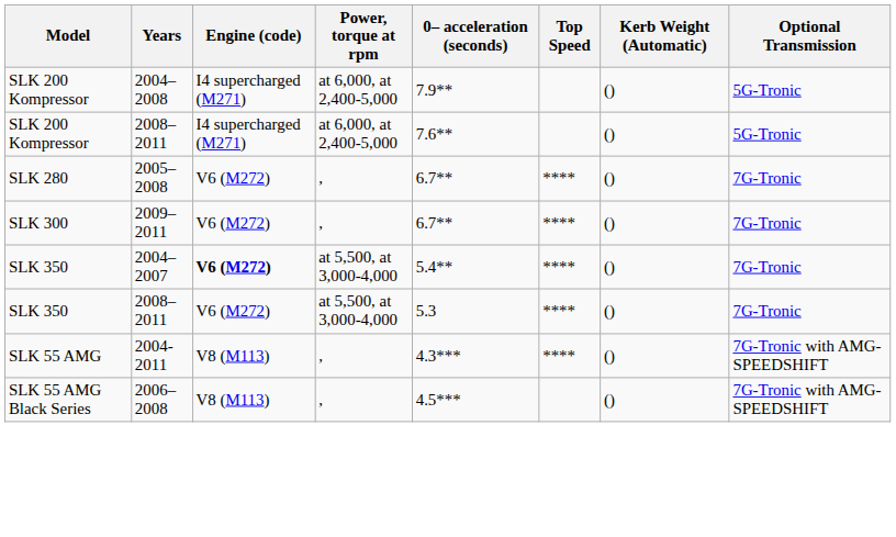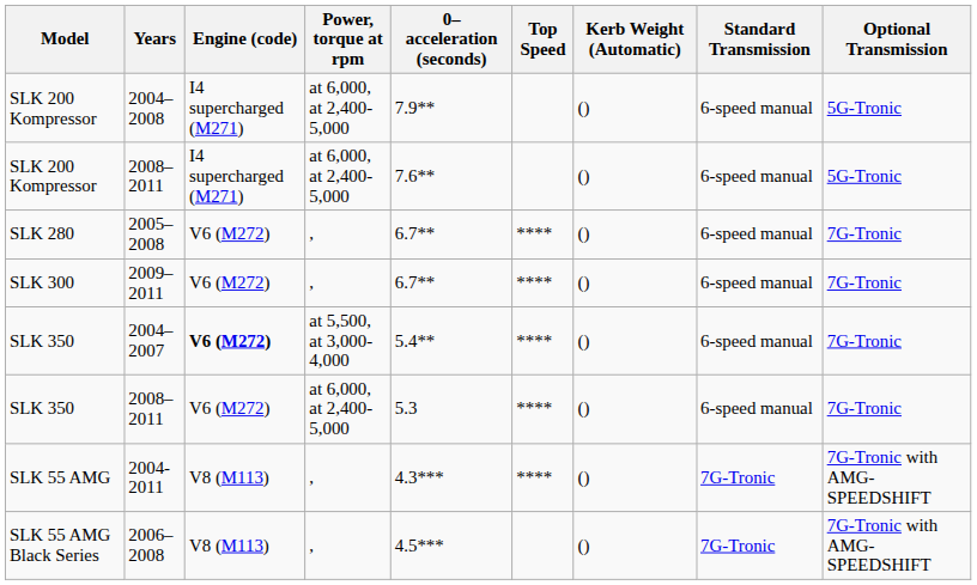 <table class=wikitable>
 <tr>
 <th>Model</th>
 <th>Years</th>
 <th>Engine (code)</th>
 <th>Power, torque at rpm</th>
 <th>0– acceleration (seconds)</th>
 <th>Top Speed</th>
 <th>Kerb Weight (Automatic)</th>
+<th>Standard Transmission</th>
 <th>Optional Transmission</th>
 </tr>
 <tr>
 <td>SLK 200 Kompressor</td>
 <td>2004–2008</td>
 <td> I4 supercharged (<a href='#'>M271</a>)</td>
 <td> at 6,000,  at 2,400-5,000</td>
 <td>7.9**</td>
 <td></td>
 <td> ()</td>
+<td>6-speed manual</td>
 <td><a href='#'>5G-Tronic</a></td>
 </tr>
 <tr>
 <td>SLK 200 Kompressor</td>
 <td>2008–2011</td>
 <td> I4 supercharged (<a href='#'>M271</a>)</td>
 <td> at 6,000,  at 2,400-5,000</td>
 <td>7.6**</td>
 <td></td>
 <td> ()</td>
+<td>6-speed manual</td>
 <td><a href='#'>5G-Tronic</a></td>
 </tr>
 <tr>
 <td>SLK 280</td>
 <td>2005–2008</td>
 <td> V6 (<a href='#'>M272</a>)</td>
 <td>, </td>
 <td>6.7**</td>
 <td>****</td>
 <td> ()</td>
+<td>6-speed manual</td>
 <td><a href='#'>7G-Tronic</a></td>
 </tr>
 <tr>
 <td>SLK 300</td>
 <td>2009–2011</td>
 <td> V6 (<a href='#'>M272</a>)</td>
 <td>, </td>
 <td>6.7**</td>
 <td>****</td>
 <td> ()</td>
+<td>6-speed manual</td>
 <td><a href='#'>7G-Tronic</a></td>
 </tr>
 <tr>
 <td>SLK 350</td>
 <td>2004–2007</td>
 <td><strong> V6 (<a href='#'>M272</a>)</strong></td>
 <td> at 5,500,  at 3,000-4,000</td>
 <td>5.4**</td>
 <td>****</td>
 <td> ()</td>
+<td>6-speed manual</td>
 <td><a href='#'>7G-Tronic</a></td>
 </tr>
 <tr>
 <td>SLK 350</td>
 <td>2008–2011</td>
 <td> V6 (<a href='#'>M272</a>)</td>
-<td> at 5,500,  at 3,000-4,000</td>
+<td> at 6,000,  at 2,400-5,000</td>
 <td>5.3</td>
 <td>****</td>
 <td> ()</td>
+<td>6-speed manual</td>
 <td><a href='#'>7G-Tronic</a></td>
 </tr>
 <tr>
 <td>SLK 55 AMG</td>
 <td>2004-2011</td>
 <td> V8 (<a href='#'>M113</a>)</td>
 <td>, </td>
 <td>4.3***</td>
 <td>****</td>
 <td>()</td>
+<td><a href='#'>7G-Tronic</a></td>
 <td><a href='#'>7G-Tronic</a> with AMG-SPEEDSHIFT</td>
 </tr>
 <tr>
 <td>SLK 55 AMG Black Series</td>
 <td>2006–2008</td>
 <td> V8 (<a href='#'>M113</a>)</td>
 <td>, </td>
 <td>4.5***</td>
 <td></td>
 <td>()</td>
+<td><a href='#'>7G-Tronic</a></td>
 <td><a href='#'>7G-Tronic</a> with AMG-SPEEDSHIFT</td>
 </tr>
 </table>
